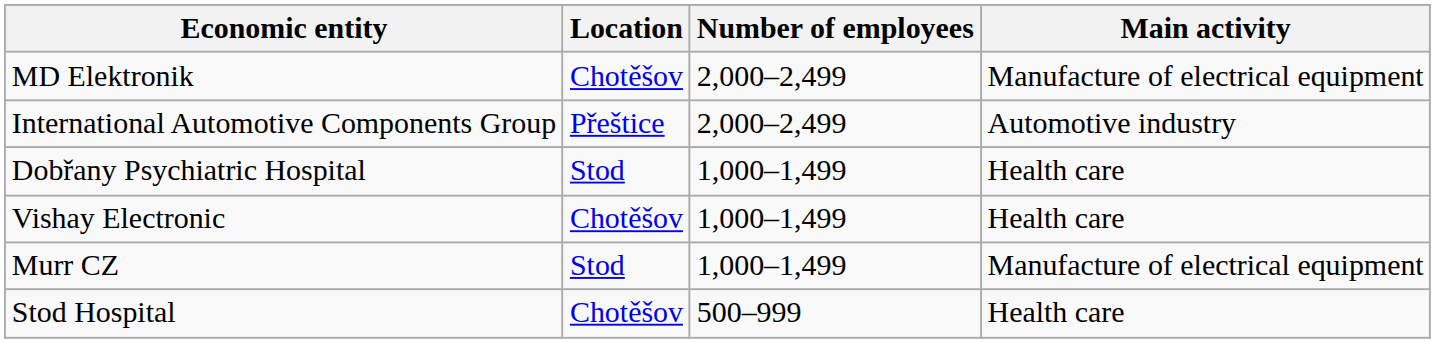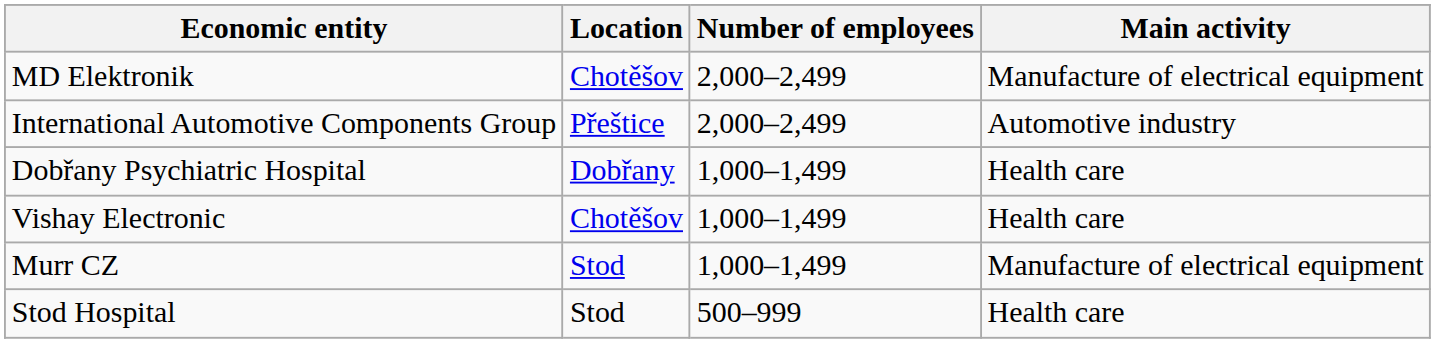 <table class="wikitable sortable">
 <tr>
 <th>Economic entity</th>
 <th>Location</th>
 <th>Number of employees</th>
 <th>Main activity</th>
 </tr>
 <tr>
 <td>MD Elektronik</td>
 <td><a href='#'>Chotěšov</a></td>
 <td>2,000–2,499</td>
 <td>Manufacture of electrical equipment</td>
 </tr>
 <tr>
 <td>International Automotive Components Group</td>
 <td><a href='#'>Přeštice</a></td>
 <td>2,000–2,499</td>
 <td>Automotive industry</td>
 </tr>
 <tr>
 <td>Dobřany Psychiatric Hospital</td>
-<td><a href='#'>Stod</a></td>
+<td><a href='#'>Dobřany</a></td>
 <td>1,000–1,499</td>
 <td>Health care</td>
 </tr>
 <tr>
 <td>Vishay Electronic</td>
 <td><a href='#'>Chotěšov</a></td>
 <td>1,000–1,499</td>
 <td>Health care</td>
 </tr>
 <tr>
 <td>Murr CZ</td>
 <td><a href='#'>Stod</a></td>
 <td>1,000–1,499</td>
 <td>Manufacture of electrical equipment</td>
 </tr>
 <tr>
 <td>Stod Hospital</td>
-<td><a href='#'>Chotěšov</a></td>
+<td>Stod</td>
 <td>500–999</td>
 <td>Health care</td>
 </tr>
 </table>
